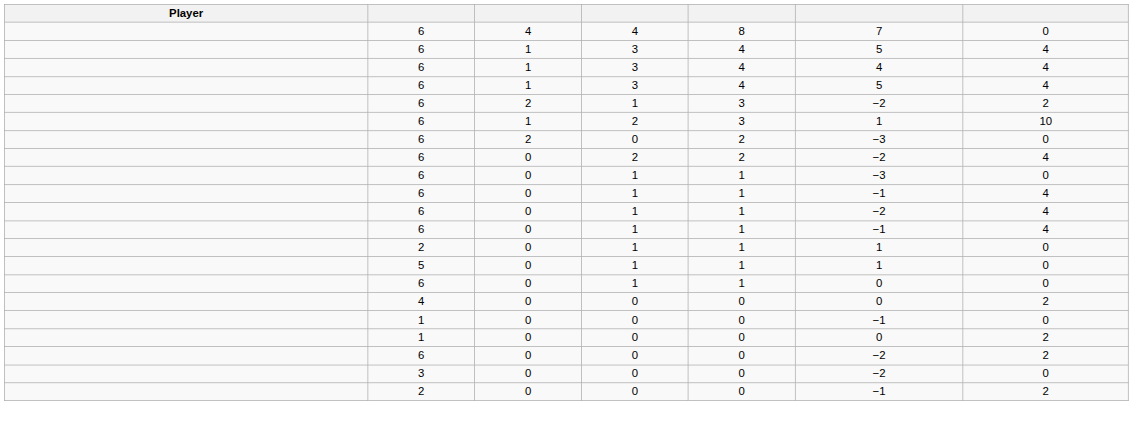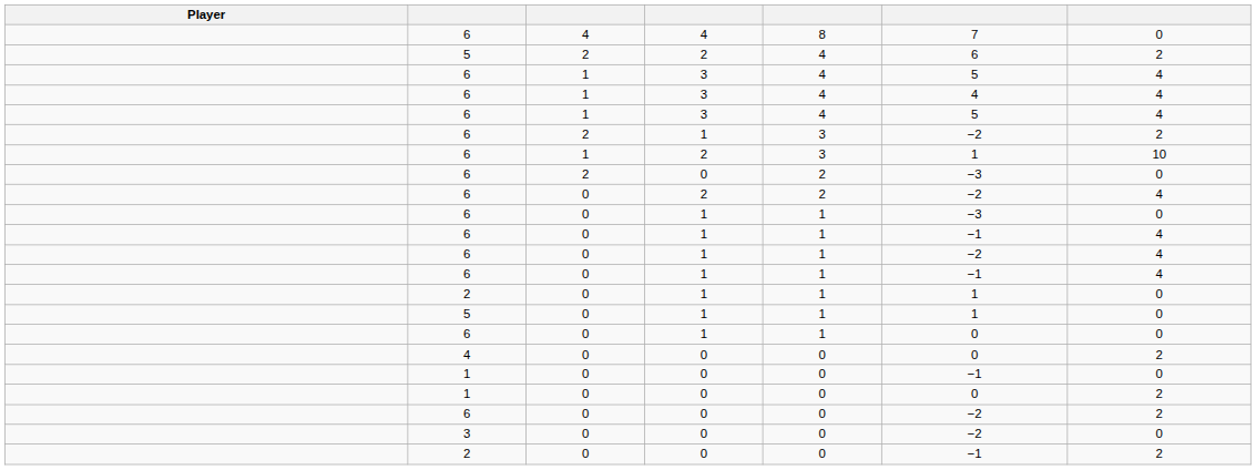 <table class="wikitable sortable" style="width:100%; text-align:center;">
 <tr align=center>
 <th>Player</th>
 <th></th>
 <th></th>
 <th></th>
 <th></th>
 <th data-sort-type="number"></th>
 <th></th>
 </tr>
 <tr>
 <td></td>
 <td>6</td>
 <td>4</td>
 <td>4</td>
 <td>8</td>
 <td>7</td>
 <td>0</td>
+</tr>
+<tr>
+<td></td>
+<td>5</td>
+<td>2</td>
+<td>2</td>
+<td>4</td>
+<td>6</td>
+<td>2</td>
 </tr>
 <tr>
 <td></td>
 <td>6</td>
 <td>1</td>
 <td>3</td>
 <td>4</td>
 <td>5</td>
 <td>4</td>
 </tr>
 <tr>
 <td></td>
 <td>6</td>
 <td>1</td>
 <td>3</td>
 <td>4</td>
 <td>4</td>
 <td>4</td>
 </tr>
 <tr>
 <td></td>
 <td>6</td>
 <td>1</td>
 <td>3</td>
 <td>4</td>
 <td>5</td>
 <td>4</td>
 </tr>
 <tr>
 <td></td>
 <td>6</td>
 <td>2</td>
 <td>1</td>
 <td>3</td>
 <td>−2</td>
 <td>2</td>
 </tr>
 <tr>
 <td></td>
 <td>6</td>
 <td>1</td>
 <td>2</td>
 <td>3</td>
 <td>1</td>
 <td>10</td>
 </tr>
 <tr>
 <td></td>
 <td>6</td>
 <td>2</td>
 <td>0</td>
 <td>2</td>
 <td>−3</td>
 <td>0</td>
 </tr>
 <tr>
 <td></td>
 <td>6</td>
 <td>0</td>
 <td>2</td>
 <td>2</td>
 <td>−2</td>
 <td>4</td>
 </tr>
 <tr>
 <td></td>
 <td>6</td>
 <td>0</td>
 <td>1</td>
 <td>1</td>
 <td>−3</td>
 <td>0</td>
 </tr>
 <tr>
 <td></td>
 <td>6</td>
 <td>0</td>
 <td>1</td>
 <td>1</td>
 <td>−1</td>
 <td>4</td>
 </tr>
 <tr>
 <td></td>
 <td>6</td>
 <td>0</td>
 <td>1</td>
 <td>1</td>
 <td>−2</td>
 <td>4</td>
 </tr>
 <tr>
 <td></td>
 <td>6</td>
 <td>0</td>
 <td>1</td>
 <td>1</td>
 <td>−1</td>
 <td>4</td>
 </tr>
 <tr>
 <td></td>
 <td>2</td>
 <td>0</td>
 <td>1</td>
 <td>1</td>
 <td>1</td>
 <td>0</td>
 </tr>
 <tr>
 <td></td>
 <td>5</td>
 <td>0</td>
 <td>1</td>
 <td>1</td>
 <td>1</td>
 <td>0</td>
 </tr>
 <tr>
 <td></td>
 <td>6</td>
 <td>0</td>
 <td>1</td>
 <td>1</td>
 <td>0</td>
 <td>0</td>
 </tr>
 <tr>
 <td></td>
 <td>4</td>
 <td>0</td>
 <td>0</td>
 <td>0</td>
 <td>0</td>
 <td>2</td>
 </tr>
 <tr>
 <td></td>
 <td>1</td>
 <td>0</td>
 <td>0</td>
 <td>0</td>
 <td>−1</td>
 <td>0</td>
 </tr>
 <tr>
 <td></td>
 <td>1</td>
 <td>0</td>
 <td>0</td>
 <td>0</td>
 <td>0</td>
 <td>2</td>
 </tr>
 <tr>
 <td></td>
 <td>6</td>
 <td>0</td>
 <td>0</td>
 <td>0</td>
 <td>−2</td>
 <td>2</td>
 </tr>
 <tr>
 <td></td>
 <td>3</td>
 <td>0</td>
 <td>0</td>
 <td>0</td>
 <td>−2</td>
 <td>0</td>
 </tr>
 <tr>
 <td></td>
 <td>2</td>
 <td>0</td>
 <td>0</td>
 <td>0</td>
 <td>−1</td>
 <td>2</td>
 </tr>
 </table>
